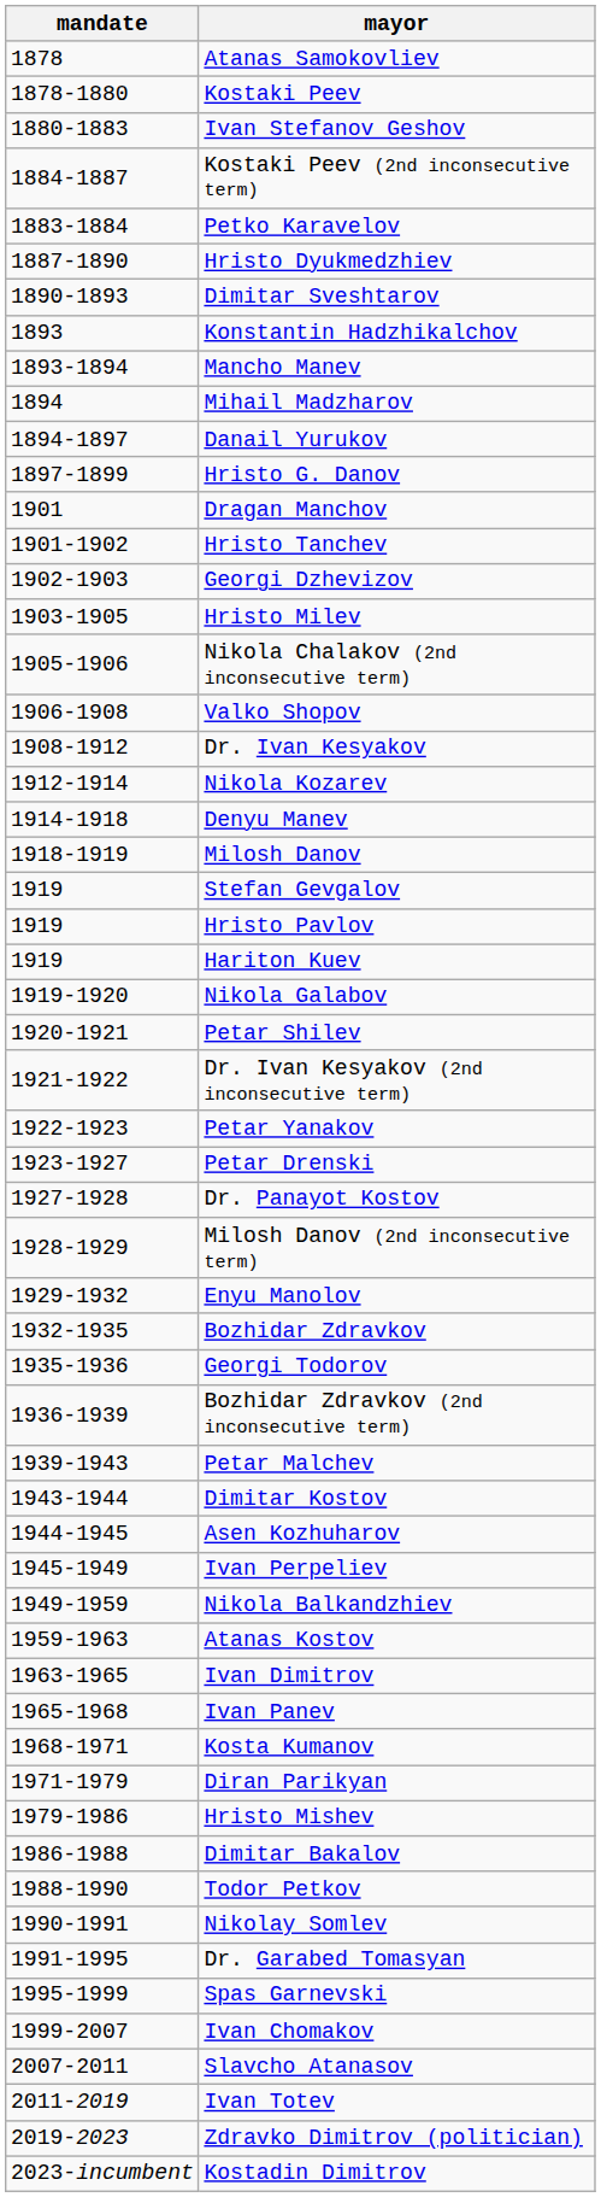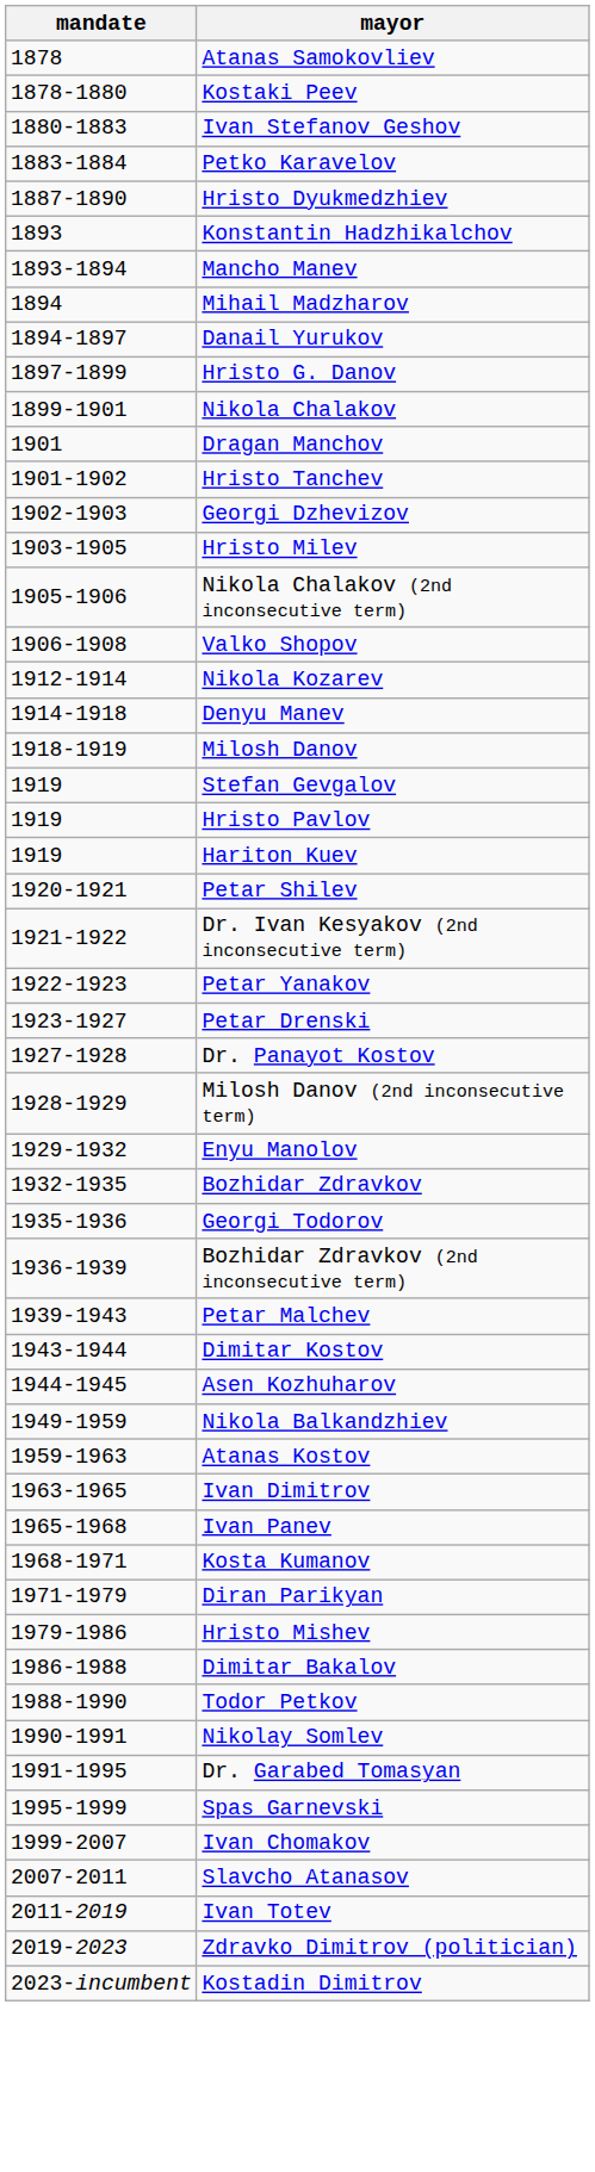 <table class="wikitable">
 <tr>
 <th>mandate</th>
 <th width="230px">mayor</th>
 </tr>
 <tr>
 <td>1878</td>
 <td><a href='#'>Atanas Samokovliev</a></td>
 </tr>
 <tr>
 <td>1878-1880</td>
 <td><a href='#'>Kostaki Peev</a></td>
 </tr>
 <tr>
 <td>1880-1883</td>
 <td><a href='#'>Ivan Stefanov Geshov</a></td>
 </tr>
 <tr>
-<td>1884-1887</td>
-<td>Kostaki Peev <small>(2nd inconsecutive term)</small></td>
-</tr>
-<tr>
 <td>1883-1884</td>
 <td><a href='#'>Petko Karavelov</a></td>
 </tr>
 <tr>
 <td>1887-1890</td>
 <td><a href='#'>Hristo Dyukmedzhiev</a></td>
-</tr>
-<tr>
-<td>1890-1893</td>
-<td><a href='#'>Dimitar Sveshtarov</a></td>
 </tr>
 <tr>
 <td>1893</td>
 <td><a href='#'>Konstantin Hadzhikalchov</a></td>
 </tr>
 <tr>
 <td>1893-1894</td>
 <td><a href='#'>Mancho Manev</a></td>
 </tr>
 <tr>
 <td>1894</td>
 <td><a href='#'>Mihail Madzharov</a></td>
 </tr>
 <tr>
 <td>1894-1897</td>
 <td><a href='#'>Danail Yurukov</a></td>
 </tr>
 <tr>
 <td>1897-1899</td>
 <td><a href='#'>Hristo G. Danov</a></td>
+</tr>
+<tr>
+<td>1899-1901</td>
+<td><a href='#'>Nikola Chalakov</a></td>
 </tr>
 <tr>
 <td>1901</td>
 <td><a href='#'>Dragan Manchov</a></td>
 </tr>
 <tr>
 <td>1901-1902</td>
 <td><a href='#'>Hristo Tanchev</a></td>
 </tr>
 <tr>
 <td>1902-1903</td>
 <td><a href='#'>Georgi Dzhevizov</a></td>
 </tr>
 <tr>
 <td>1903-1905</td>
 <td><a href='#'>Hristo Milev</a></td>
 </tr>
 <tr>
 <td>1905-1906</td>
 <td>Nikola Chalakov <small>(2nd inconsecutive term)</small></td>
 </tr>
 <tr>
 <td>1906-1908</td>
 <td><a href='#'>Valko Shopov</a></td>
 </tr>
 <tr>
-<td>1908-1912</td>
-<td>Dr. <a href='#'>Ivan Kesyakov</a></td>
-</tr>
-<tr>
 <td>1912-1914</td>
 <td><a href='#'>Nikola Kozarev</a></td>
 </tr>
 <tr>
 <td>1914-1918</td>
 <td><a href='#'>Denyu Manev</a></td>
 </tr>
 <tr>
 <td>1918-1919</td>
 <td><a href='#'>Milosh Danov</a></td>
 </tr>
 <tr>
 <td>1919</td>
 <td><a href='#'>Stefan Gevgalov</a></td>
 </tr>
 <tr>
 <td>1919</td>
 <td><a href='#'>Hristo Pavlov</a></td>
 </tr>
 <tr>
 <td>1919</td>
 <td><a href='#'>Hariton Kuev</a></td>
-</tr>
-<tr>
-<td>1919-1920</td>
-<td><a href='#'>Nikola Galabov</a></td>
 </tr>
 <tr>
 <td>1920-1921</td>
 <td><a href='#'>Petar Shilev</a></td>
 </tr>
 <tr>
 <td>1921-1922</td>
 <td>Dr. Ivan Kesyakov <small>(2nd inconsecutive term)</small></td>
 </tr>
 <tr>
 <td>1922-1923</td>
 <td><a href='#'>Petar Yanakov</a></td>
 </tr>
 <tr>
 <td>1923-1927</td>
 <td><a href='#'>Petar Drenski</a></td>
 </tr>
 <tr>
 <td>1927-1928</td>
 <td>Dr. <a href='#'>Panayot Kostov</a></td>
 </tr>
 <tr>
 <td>1928-1929</td>
 <td>Milosh Danov <small>(2nd inconsecutive term)</small></td>
 </tr>
 <tr>
 <td>1929-1932</td>
 <td><a href='#'>Enyu Manolov</a></td>
 </tr>
 <tr>
 <td>1932-1935</td>
 <td><a href='#'>Bozhidar Zdravkov</a></td>
 </tr>
 <tr>
 <td>1935-1936</td>
 <td><a href='#'>Georgi Todorov</a></td>
 </tr>
 <tr>
 <td>1936-1939</td>
 <td>Bozhidar Zdravkov <small>(2nd inconsecutive term)</small></td>
 </tr>
 <tr>
 <td>1939-1943</td>
 <td><a href='#'>Petar Malchev</a></td>
 </tr>
 <tr>
 <td>1943-1944</td>
 <td><a href='#'>Dimitar Kostov</a></td>
 </tr>
 <tr>
 <td>1944-1945</td>
 <td><a href='#'>Asen Kozhuharov</a></td>
-</tr>
-<tr>
-<td>1945-1949</td>
-<td><a href='#'>Ivan Perpeliev</a></td>
 </tr>
 <tr>
 <td>1949-1959</td>
 <td><a href='#'>Nikola Balkandzhiev</a></td>
 </tr>
 <tr>
 <td>1959-1963</td>
 <td><a href='#'>Atanas Kostov</a></td>
 </tr>
 <tr>
 <td>1963-1965</td>
 <td><a href='#'>Ivan Dimitrov</a></td>
 </tr>
 <tr>
 <td>1965-1968</td>
 <td><a href='#'>Ivan Panev</a></td>
 </tr>
 <tr>
 <td>1968-1971</td>
 <td><a href='#'>Kosta Kumanov</a></td>
 </tr>
 <tr>
 <td>1971-1979</td>
 <td><a href='#'>Diran Parikyan</a></td>
 </tr>
 <tr>
 <td>1979-1986</td>
 <td><a href='#'>Hristo Mishev</a></td>
 </tr>
 <tr>
 <td>1986-1988</td>
 <td><a href='#'>Dimitar Bakalov</a></td>
 </tr>
 <tr>
 <td>1988-1990</td>
 <td><a href='#'>Todor Petkov</a></td>
 </tr>
 <tr>
 <td>1990-1991</td>
 <td><a href='#'>Nikolay Somlev</a></td>
 </tr>
 <tr>
 <td>1991-1995</td>
 <td>Dr. <a href='#'>Garabed Tomasyan</a></td>
 </tr>
 <tr>
 <td>1995-1999</td>
 <td><a href='#'>Spas Garnevski</a></td>
 </tr>
 <tr>
 <td>1999-2007</td>
 <td><a href='#'>Ivan Chomakov</a></td>
 </tr>
 <tr>
 <td>2007-2011</td>
 <td><a href='#'>Slavcho Atanasov</a></td>
 </tr>
 <tr>
 <td>2011-<em>2019</em></td>
 <td><a href='#'>Ivan Totev</a></td>
 </tr>
 <tr>
 <td>2019-<em>2023</em></td>
 <td><a href='#'>Zdravko Dimitrov (politician)</a></td>
 </tr>
 <tr>
 <td>2023-<em>incumbent</em></td>
 <td><a href='#'>Kostadin Dimitrov</a></td>
 </tr>
 </table>
